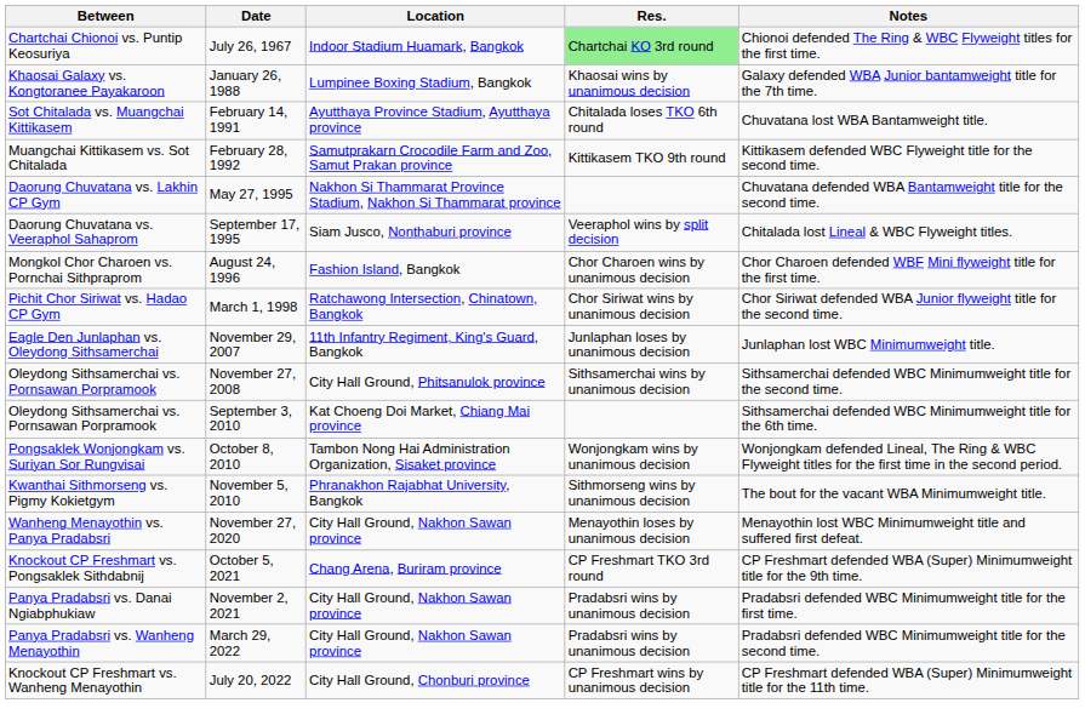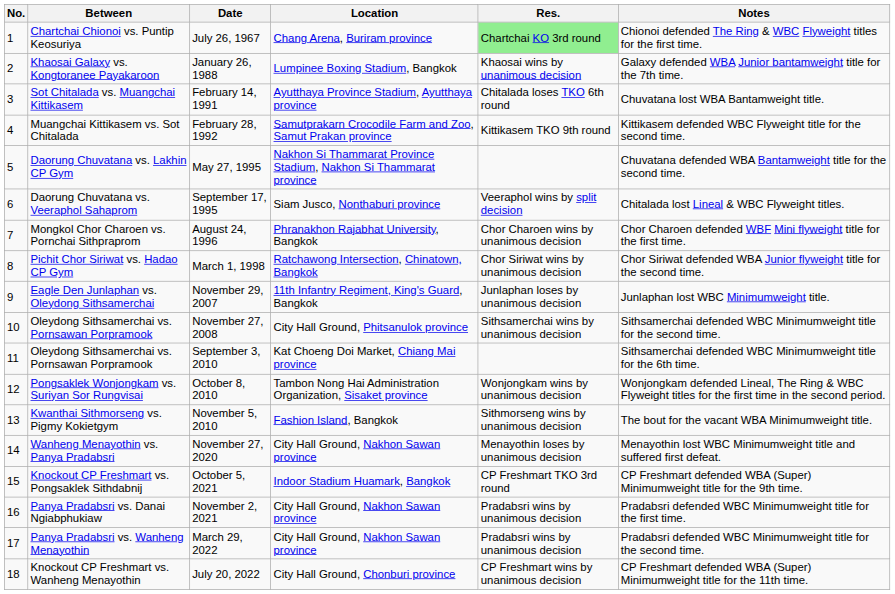 <table class="wikitable">
 <tr>
+<th>No.</th>
 <th>Between</th>
 <th>Date</th>
 <th>Location</th>
 <th>Res.</th>
 <th>Notes</th>
 </tr>
 <tr>
+<td>1</td>
 <td><a href='#'>Chartchai Chionoi</a> vs.  Puntip Keosuriya</td>
 <td>July 26, 1967</td>
-<td><a href='#'>Indoor Stadium Huamark</a>, <a href='#'>Bangkok</a></td>
+<td><a href='#'>Chang Arena</a>, <a href='#'>Buriram province</a></td>
 <td style="background: lightgreen;">Chartchai <a href='#'>KO</a> 3rd round</td>
 <td>Chionoi defended <a href='#'>The Ring</a> & <a href='#'>WBC</a> <a href='#'>Flyweight</a> titles for the first time.</td>
 </tr>
 <tr>
+<td>2</td>
 <td><a href='#'>Khaosai Galaxy</a> vs. <a href='#'>Kongtoranee Payakaroon</a></td>
 <td>January 26, 1988</td>
 <td><a href='#'>Lumpinee Boxing Stadium</a>, Bangkok</td>
 <td>Khaosai wins by <a href='#'>unanimous decision</a></td>
 <td>Galaxy defended <a href='#'>WBA</a> <a href='#'>Junior bantamweight</a> title for the 7th time.</td>
 </tr>
 <tr>
+<td>3</td>
 <td><a href='#'>Sot Chitalada</a> vs. <a href='#'>Muangchai Kittikasem</a></td>
 <td>February 14, 1991</td>
 <td><a href='#'>Ayutthaya Province Stadium</a>, <a href='#'>Ayutthaya province</a></td>
 <td>Chitalada loses <a href='#'>TKO</a> 6th round</td>
 <td>Chuvatana lost WBA Bantamweight title.</td>
 </tr>
 <tr>
+<td>4</td>
 <td>Muangchai Kittikasem vs. Sot Chitalada</td>
 <td>February 28, 1992</td>
 <td><a href='#'>Samutprakarn Crocodile Farm and Zoo</a>, <a href='#'>Samut Prakan province</a></td>
 <td>Kittikasem TKO 9th round</td>
 <td>Kittikasem defended WBC Flyweight title for the second time.</td>
 </tr>
 <tr>
+<td>5</td>
 <td><a href='#'>Daorung Chuvatana</a> vs. <a href='#'>Lakhin CP Gym</a></td>
 <td>May 27, 1995</td>
 <td><a href='#'>Nakhon Si Thammarat Province Stadium</a>, <a href='#'>Nakhon Si Thammarat province</a></td>
 <td></td>
 <td>Chuvatana defended WBA <a href='#'>Bantamweight</a> title for the second time.</td>
 </tr>
 <tr>
+<td>6</td>
 <td>Daorung Chuvatana vs. <a href='#'>Veeraphol Sahaprom</a></td>
 <td>September 17, 1995</td>
 <td>Siam Jusco, <a href='#'>Nonthaburi province</a></td>
 <td>Veeraphol wins by <a href='#'>split decision</a></td>
 <td>Chitalada lost <a href='#'>Lineal</a> & WBC Flyweight titles. </td>
 </tr>
 <tr>
+<td>7</td>
 <td>Mongkol Chor Charoen vs. Pornchai Sithpraprom</td>
 <td>August 24, 1996</td>
-<td><a href='#'>Fashion Island</a>, Bangkok</td>
+<td><a href='#'>Phranakhon Rajabhat University</a>, Bangkok</td>
 <td>Chor Charoen wins by unanimous decision</td>
 <td>Chor Charoen defended <a href='#'>WBF</a> <a href='#'>Mini flyweight</a> title for the first time.</td>
 </tr>
 <tr>
+<td>8</td>
 <td><a href='#'>Pichit Chor Siriwat</a> vs. <a href='#'>Hadao CP Gym</a></td>
 <td>March 1, 1998</td>
 <td><a href='#'>Ratchawong Intersection</a>, <a href='#'>Chinatown, Bangkok</a></td>
 <td>Chor Siriwat wins by unanimous decision</td>
 <td>Chor Siriwat defended WBA <a href='#'>Junior flyweight</a> title for the second time.</td>
 </tr>
 <tr>
+<td>9</td>
 <td><a href='#'>Eagle Den Junlaphan</a> vs. <a href='#'>Oleydong Sithsamerchai</a></td>
 <td>November 29, 2007</td>
 <td><a href='#'>11th Infantry Regiment, King's Guard</a>, Bangkok</td>
 <td>Junlaphan loses by unanimous decision</td>
 <td>Junlaphan lost WBC <a href='#'>Minimumweight</a> title.</td>
 </tr>
 <tr>
+<td>10</td>
 <td>Oleydong Sithsamerchai vs. <a href='#'>Pornsawan Porpramook</a></td>
 <td>November 27, 2008</td>
 <td>City Hall Ground, <a href='#'>Phitsanulok province</a></td>
 <td>Sithsamerchai wins by unanimous decision</td>
 <td>Sithsamerchai defended WBC Minimumweight title for the second time.</td>
 </tr>
 <tr>
+<td>11</td>
 <td>Oleydong Sithsamerchai vs. Pornsawan Porpramook</td>
 <td>September 3, 2010</td>
 <td>Kat Choeng Doi Market, <a href='#'>Chiang Mai province</a></td>
 <td></td>
 <td>Sithsamerchai defended WBC Minimumweight title for the 6th time.</td>
 </tr>
 <tr>
+<td>12</td>
 <td><a href='#'>Pongsaklek Wonjongkam</a> vs. <a href='#'>Suriyan Sor Rungvisai</a></td>
 <td>October 8, 2010</td>
 <td>Tambon Nong Hai Administration Organization, <a href='#'>Sisaket province</a></td>
 <td>Wonjongkam wins by unanimous decision</td>
 <td>Wonjongkam defended Lineal, The Ring & WBC Flyweight titles for the first time in the second period.</td>
 </tr>
 <tr>
+<td>13</td>
 <td><a href='#'>Kwanthai Sithmorseng</a> vs. Pigmy Kokietgym</td>
 <td>November 5, 2010</td>
-<td><a href='#'>Phranakhon Rajabhat University</a>, Bangkok</td>
+<td><a href='#'>Fashion Island</a>, Bangkok</td>
 <td>Sithmorseng wins by unanimous decision</td>
 <td>The bout for the vacant WBA Minimumweight title.</td>
 </tr>
 <tr>
+<td>14</td>
 <td><a href='#'>Wanheng Menayothin</a> vs. <a href='#'>Panya Pradabsri</a></td>
 <td>November 27, 2020</td>
 <td>City Hall Ground, <a href='#'>Nakhon Sawan province</a></td>
 <td>Menayothin loses by unanimous decision</td>
 <td>Menayothin lost WBC Minimumweight title and suffered first defeat.</td>
 </tr>
 <tr>
+<td>15</td>
 <td><a href='#'>Knockout CP Freshmart</a> vs. Pongsaklek Sithdabnij</td>
 <td>October 5, 2021</td>
-<td><a href='#'>Chang Arena</a>, <a href='#'>Buriram province</a></td>
+<td><a href='#'>Indoor Stadium Huamark</a>, <a href='#'>Bangkok</a></td>
 <td>CP Freshmart TKO 3rd round</td>
 <td>CP Freshmart defended WBA (Super) Minimumweight title for the 9th time.</td>
 </tr>
 <tr>
+<td>16</td>
 <td><a href='#'>Panya Pradabsri</a> vs. Danai Ngiabphukiaw</td>
 <td>November 2, 2021</td>
 <td>City Hall Ground, <a href='#'>Nakhon Sawan province</a></td>
 <td>Pradabsri wins by unanimous decision</td>
 <td>Pradabsri defended WBC Minimumweight title for the first time.</td>
 </tr>
 <tr>
+<td>17</td>
 <td><a href='#'>Panya Pradabsri</a> vs. <a href='#'>Wanheng Menayothin</a></td>
 <td>March 29, 2022</td>
 <td>City Hall Ground, <a href='#'>Nakhon Sawan province</a></td>
 <td>Pradabsri wins by unanimous decision</td>
 <td>Pradabsri defended WBC Minimumweight title for the second time.</td>
 </tr>
 <tr>
+<td>18</td>
 <td>Knockout CP Freshmart vs. Wanheng Menayothin</td>
 <td>July 20, 2022</td>
 <td>City Hall Ground, <a href='#'>Chonburi province</a></td>
 <td>CP Freshmart wins by unanimous decision</td>
 <td>CP Freshmart defended WBA (Super) Minimumweight title for the 11th time.</td>
 </tr>
 </table>
